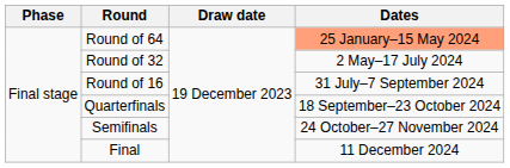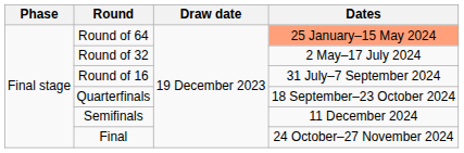 <table class="wikitable" style="text-align:center">
 <tr>
 <th>Phase</th>
 <th>Round</th>
 <th>Draw date</th>
 <th>Dates</th>
 </tr>
 <tr>
 <td rowspan=6>Final stage</td>
 <td>Round of 64</td>
 <td rowspan=6>19 December 2023</td>
 <td style="background: lightsalmon;">25 January–15 May 2024</td>
 </tr>
 <tr>
 <td>Round of 32</td>
 <td>2 May–17 July 2024</td>
 </tr>
 <tr>
 <td>Round of 16</td>
 <td>31 July–7 September 2024</td>
 </tr>
 <tr>
 <td>Quarterfinals</td>
 <td>18 September–23 October 2024</td>
 </tr>
 <tr>
 <td>Semifinals</td>
-<td>24 October–27 November 2024</td>
+<td>11 December 2024</td>
 </tr>
 <tr>
 <td>Final</td>
-<td>11 December 2024</td>
+<td>24 October–27 November 2024</td>
 </tr>
 </table>
